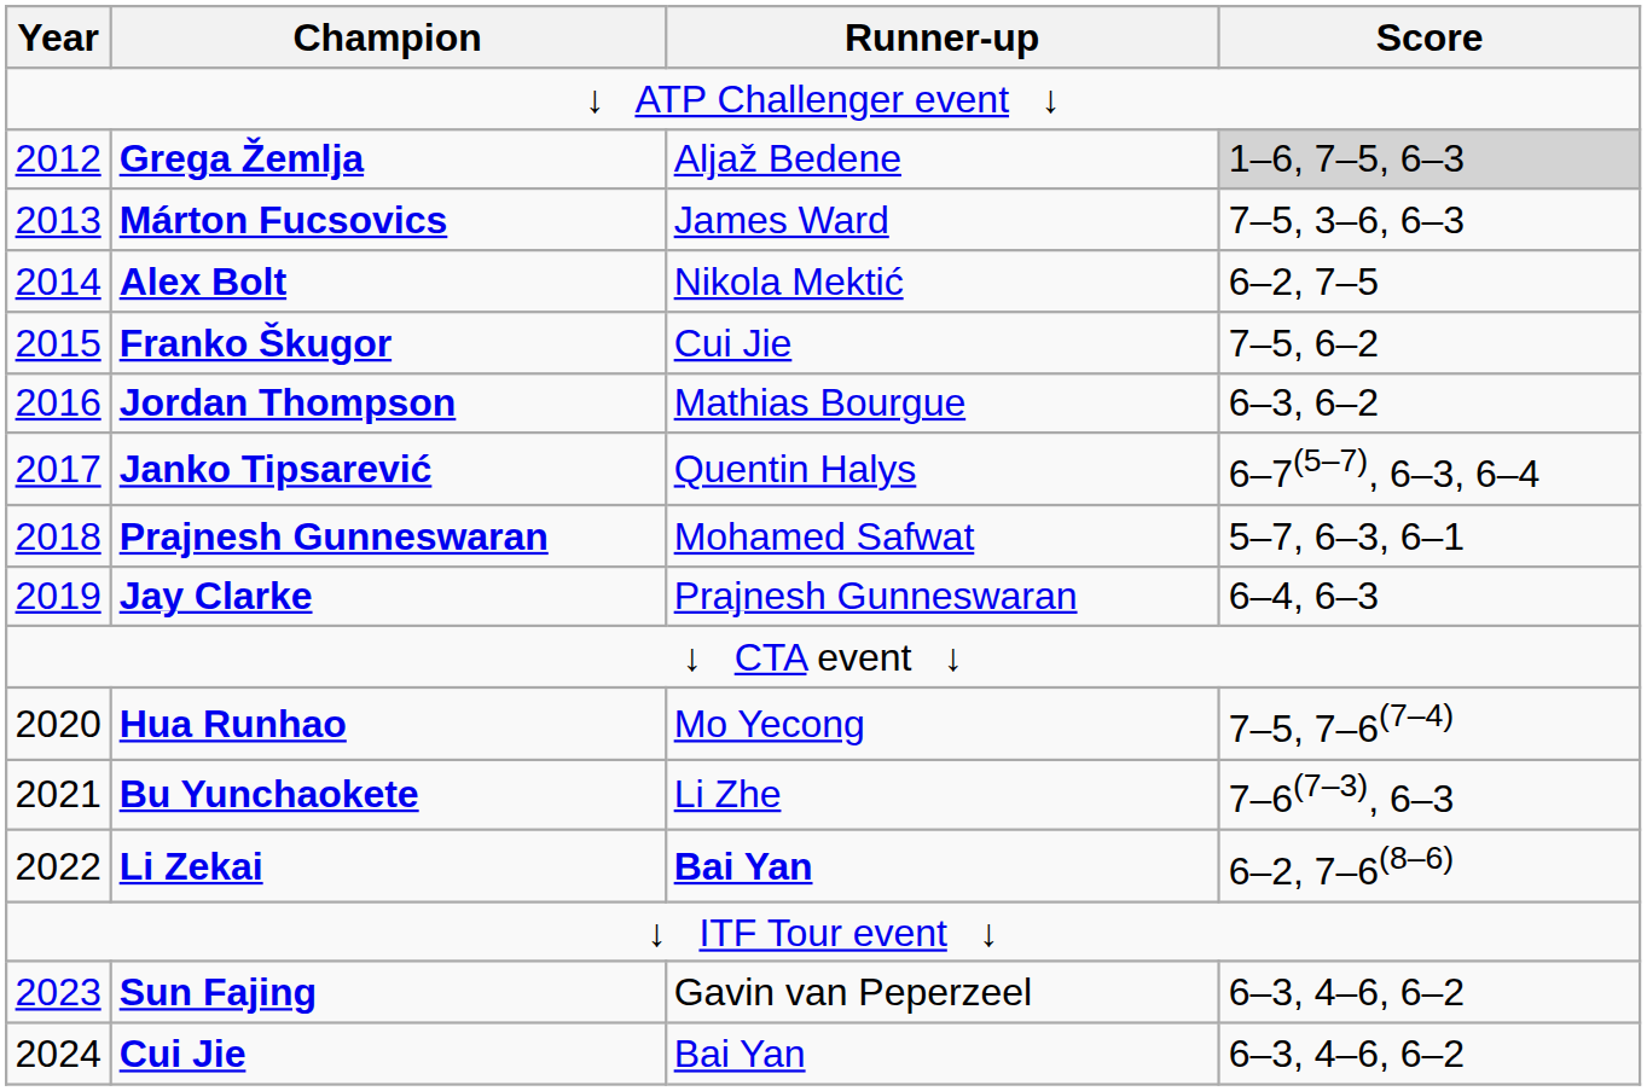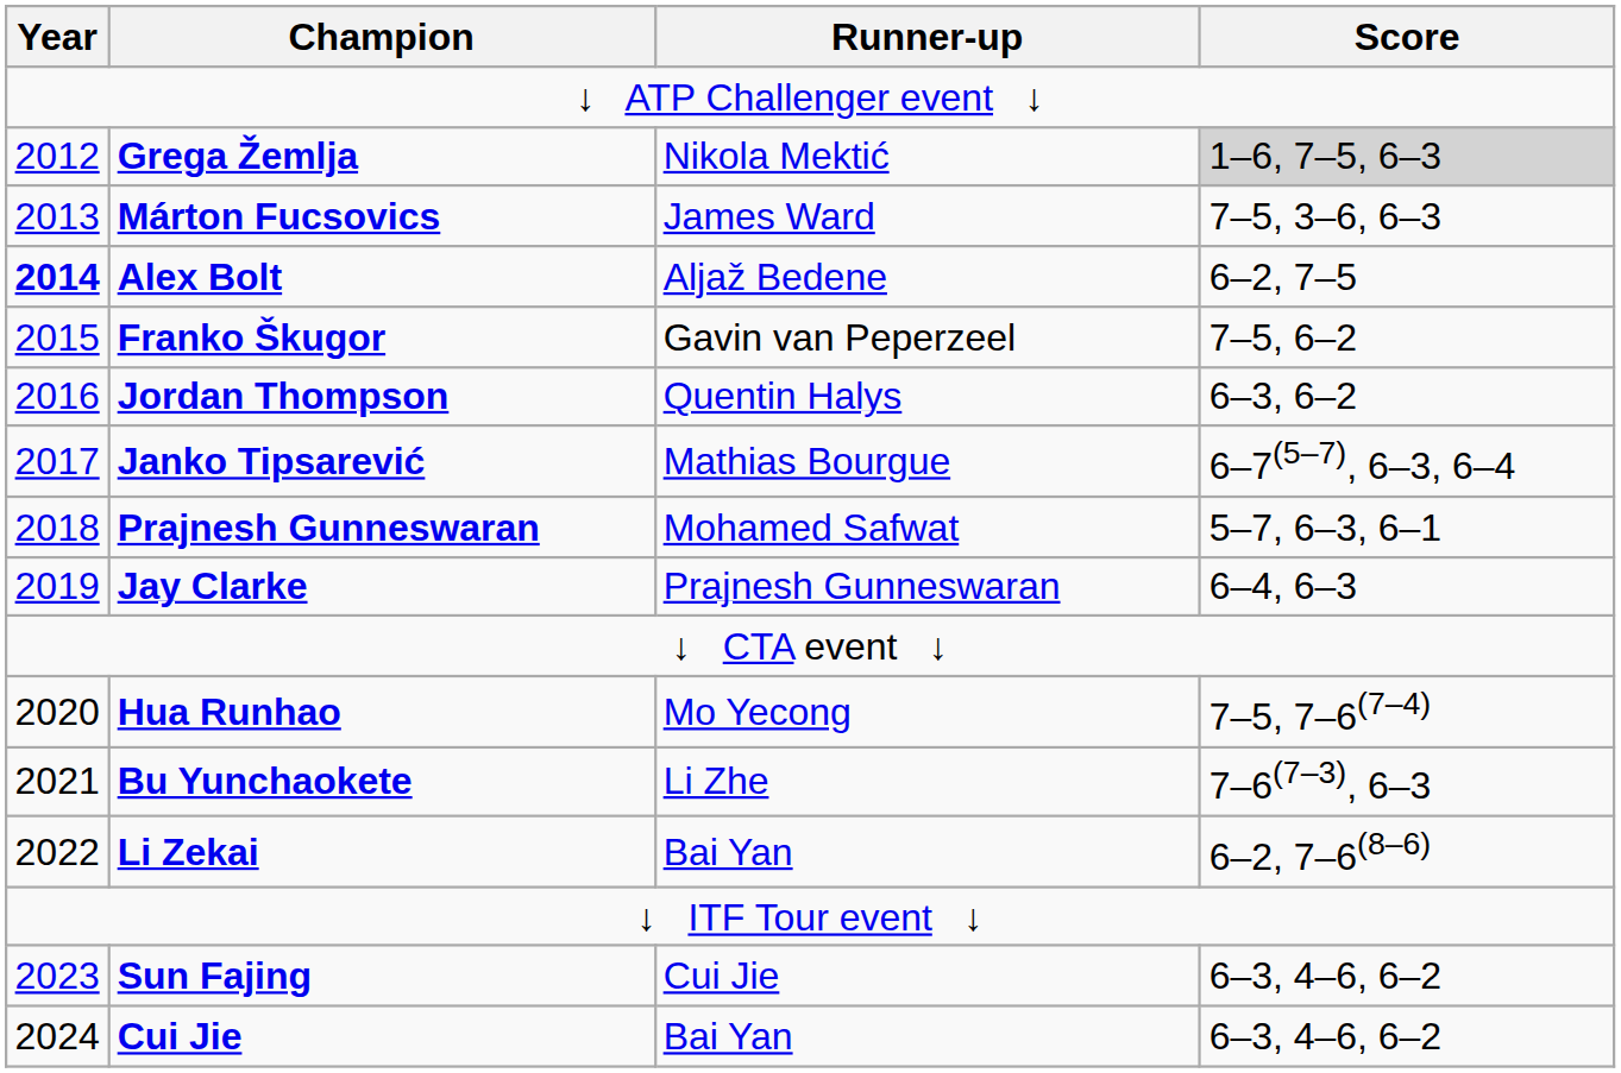 <table class="wikitable" style="font-size:90%">
 <tr>
 <th>Year</th>
 <th style="width:200px;">Champion</th>
 <th style="width:200px;">Runner-up</th>
 <th style="width:150px;">Score</th>
 </tr>
 <tr>
 <td colspan="4" style="text-align:center;">↓   <a href='#'>ATP Challenger event</a>   ↓</td>
 </tr>
 <tr>
 <td><a href='#'>2012</a></td>
 <td> <strong><a href='#'>Grega Žemlja</a></strong></td>
-<td> <a href='#'>Aljaž Bedene</a></td>
+<td> <a href='#'>Nikola Mektić</a></td>
 <td style="background: lightgrey;">1–6, 7–5, 6–3</td>
 </tr>
 <tr>
 <td><a href='#'>2013</a></td>
 <td> <strong><a href='#'>Márton Fucsovics</a></strong></td>
 <td> <a href='#'>James Ward</a></td>
 <td>7–5, 3–6, 6–3</td>
 </tr>
 <tr>
-<td><a href='#'>2014</a></td>
+<td><strong><a href='#'>2014</a></strong></td>
 <td> <strong><a href='#'>Alex Bolt</a></strong></td>
-<td> <a href='#'>Nikola Mektić</a></td>
+<td> <a href='#'>Aljaž Bedene</a></td>
 <td>6–2, 7–5</td>
 </tr>
 <tr>
 <td><a href='#'>2015</a></td>
 <td> <strong><a href='#'>Franko Škugor</a></strong></td>
-<td> <a href='#'>Cui Jie</a></td>
+<td> Gavin van Peperzeel</td>
 <td>7–5, 6–2</td>
 </tr>
 <tr>
 <td><a href='#'>2016</a></td>
 <td> <strong><a href='#'>Jordan Thompson</a></strong></td>
-<td> <a href='#'>Mathias Bourgue</a></td>
+<td> <a href='#'>Quentin Halys</a></td>
 <td>6–3, 6–2</td>
 </tr>
 <tr>
 <td><a href='#'>2017</a></td>
 <td> <strong><a href='#'>Janko Tipsarević</a></strong></td>
-<td> <a href='#'>Quentin Halys</a></td>
+<td> <a href='#'>Mathias Bourgue</a></td>
 <td>6–7<sup>(5–7)</sup>, 6–3, 6–4</td>
 </tr>
 <tr>
 <td><a href='#'>2018</a></td>
 <td> <strong><a href='#'>Prajnesh Gunneswaran</a></strong></td>
 <td> <a href='#'>Mohamed Safwat</a></td>
 <td>5–7, 6–3, 6–1</td>
 </tr>
 <tr>
 <td><a href='#'>2019</a></td>
 <td> <strong><a href='#'>Jay Clarke</a></strong></td>
 <td> <a href='#'>Prajnesh Gunneswaran</a></td>
 <td>6–4, 6–3</td>
 </tr>
 <tr>
 <td colspan="4" style="text-align:center;">↓   <a href='#'>CTA</a> event   ↓</td>
 </tr>
 <tr>
 <td>2020</td>
 <td> <strong><a href='#'>Hua Runhao</a></strong></td>
 <td> <a href='#'>Mo Yecong</a></td>
 <td>7–5, 7–6<sup>(7–4)</sup></td>
 </tr>
 <tr>
 <td>2021</td>
 <td> <strong><a href='#'>Bu Yunchaokete</a></strong></td>
 <td> <a href='#'>Li Zhe</a></td>
 <td>7–6<sup>(7–3)</sup>, 6–3</td>
 </tr>
 <tr>
 <td>2022</td>
 <td> <strong><a href='#'>Li Zekai</a></strong></td>
-<td><strong> <a href='#'>Bai Yan</a></strong></td>
+<td> <a href='#'>Bai Yan</a></td>
 <td>6–2, 7–6<sup>(8–6)</sup></td>
 </tr>
 <tr>
 <td colspan="4" style="text-align:center;">↓   <a href='#'>ITF Tour event</a>   ↓</td>
 </tr>
 <tr>
 <td><a href='#'>2023</a></td>
 <td> <strong><a href='#'>Sun Fajing</a></strong></td>
-<td> Gavin van Peperzeel</td>
+<td> <a href='#'>Cui Jie</a></td>
 <td>6–3, 4–6, 6–2</td>
 </tr>
 <tr>
 <td>2024</td>
 <td> <strong><a href='#'>Cui Jie</a></strong></td>
 <td> <a href='#'>Bai Yan</a></td>
 <td>6–3, 4–6, 6–2</td>
 </tr>
 </table>
